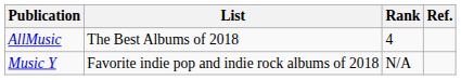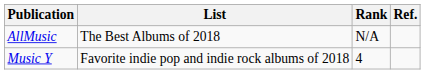 <table class="wikitable">
 <tr>
 <th>Publication</th>
 <th>List</th>
 <th>Rank</th>
 <th>Ref.</th>
 </tr>
 <tr>
 <td><em><a href='#'>AllMusic</a></em></td>
 <td>The Best Albums of 2018</td>
-<td>4</td>
+<td>N/A</td>
 <td></td>
 </tr>
 <tr>
 <td><em><a href='#'>Music Y</a></em></td>
 <td>Favorite indie pop and indie rock albums of 2018</td>
-<td>N/A</td>
+<td>4</td>
 <td></td>
 </tr>
 </table>
